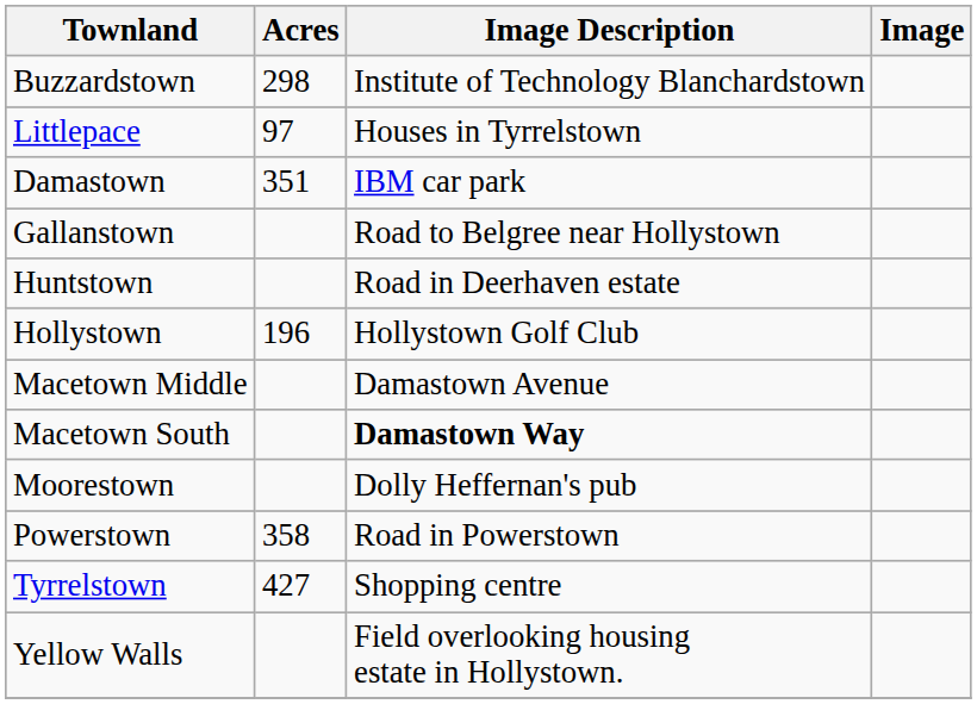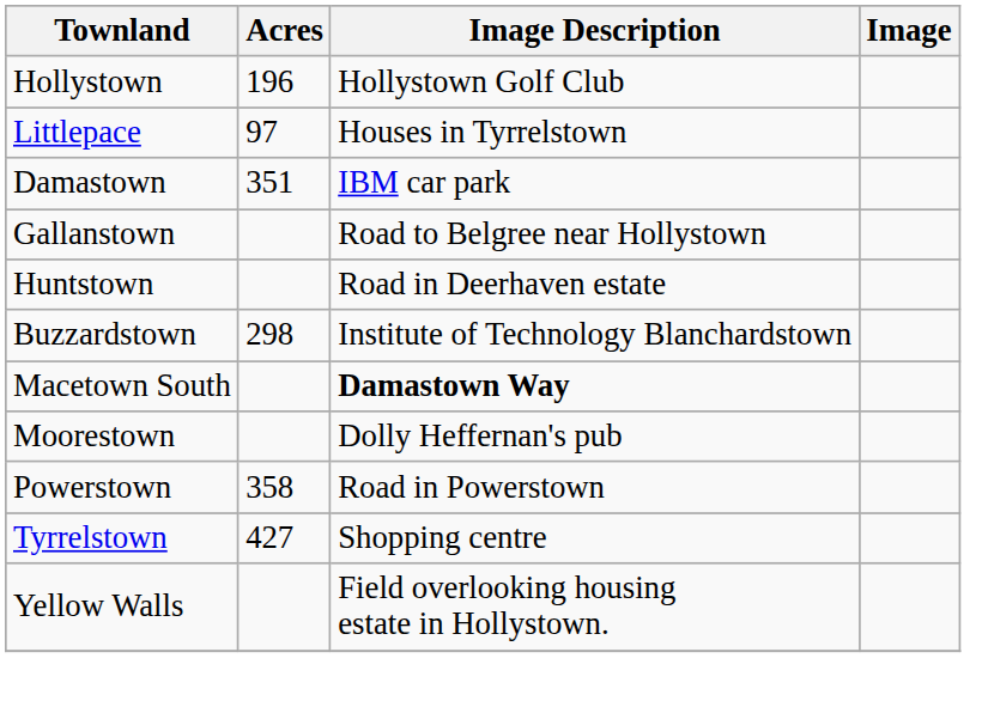 <table class="wikitable sortable" style="text-align:left">
 <tr>
 <th>Townland</th>
 <th class="sortable">Acres</th>
 <th class="sortable">Image Description</th>
 <th>Image</th>
 </tr>
 <tr>
-<td>Buzzardstown</td>
-<td>298</td>
-<td>Institute of Technology Blanchardstown</td>
+<td>Hollystown</td>
+<td>196</td>
+<td>Hollystown Golf Club</td>
 <td></td>
 </tr>
 <tr>
 <td><a href='#'>Littlepace</a></td>
 <td>97</td>
 <td>Houses in Tyrrelstown</td>
 <td></td>
 </tr>
 <tr>
 <td>Damastown</td>
 <td>351</td>
 <td><a href='#'>IBM</a> car park</td>
 <td></td>
 </tr>
 <tr>
 <td>Gallanstown</td>
 <td></td>
 <td>Road to Belgree near Hollystown</td>
 <td></td>
 </tr>
 <tr>
 <td>Huntstown</td>
 <td></td>
 <td>Road in Deerhaven estate</td>
 <td></td>
 </tr>
 <tr>
-<td>Hollystown</td>
-<td>196</td>
-<td>Hollystown Golf Club</td>
-<td></td>
-</tr>
-<tr>
-<td>Macetown Middle</td>
-<td></td>
-<td>Damastown Avenue</td>
+<td>Buzzardstown</td>
+<td>298</td>
+<td>Institute of Technology Blanchardstown</td>
 <td></td>
 </tr>
 <tr>
 <td>Macetown South</td>
 <td></td>
 <td><strong>Damastown Way</strong></td>
 <td></td>
 </tr>
 <tr>
 <td>Moorestown</td>
 <td></td>
 <td>Dolly Heffernan's pub</td>
 <td></td>
 </tr>
 <tr>
 <td>Powerstown</td>
 <td>358</td>
 <td>Road in Powerstown</td>
 <td></td>
 </tr>
 <tr>
 <td><a href='#'>Tyrrelstown</a></td>
 <td>427</td>
 <td>Shopping centre</td>
 <td></td>
 </tr>
 <tr>
 <td>Yellow Walls</td>
 <td></td>
 <td>Field overlooking housing<br>estate in Hollystown.</td>
 <td></td>
 </tr>
 <tr>
 </tr>
 </table>
